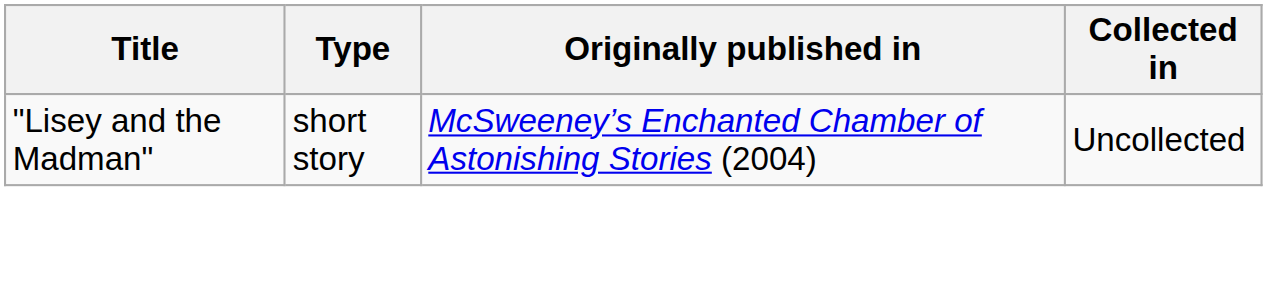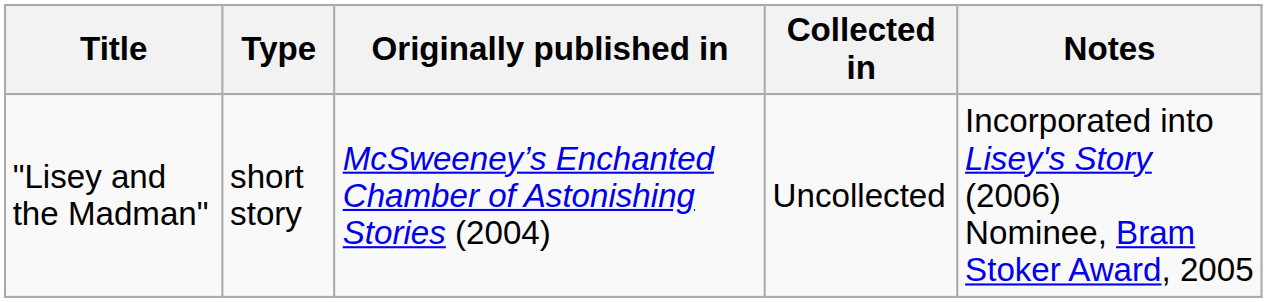 <table class="wikitable">
 <tr>
 <th>Title</th>
 <th>Type</th>
 <th>Originally published in</th>
 <th>Collected in</th>
+<th>Notes</th>
 </tr>
 <tr>
 <td>"Lisey and the Madman"</td>
 <td>short story</td>
 <td><em><a href='#'>McSweeney’s Enchanted Chamber of Astonishing Stories</a></em> (2004)</td>
 <td>Uncollected</td>
+<td>Incorporated into <em><a href='#'>Lisey's Story</a></em> (2006)<br>Nominee, <a href='#'>Bram Stoker Award</a>, 2005</td>
 </tr>
 </table>
